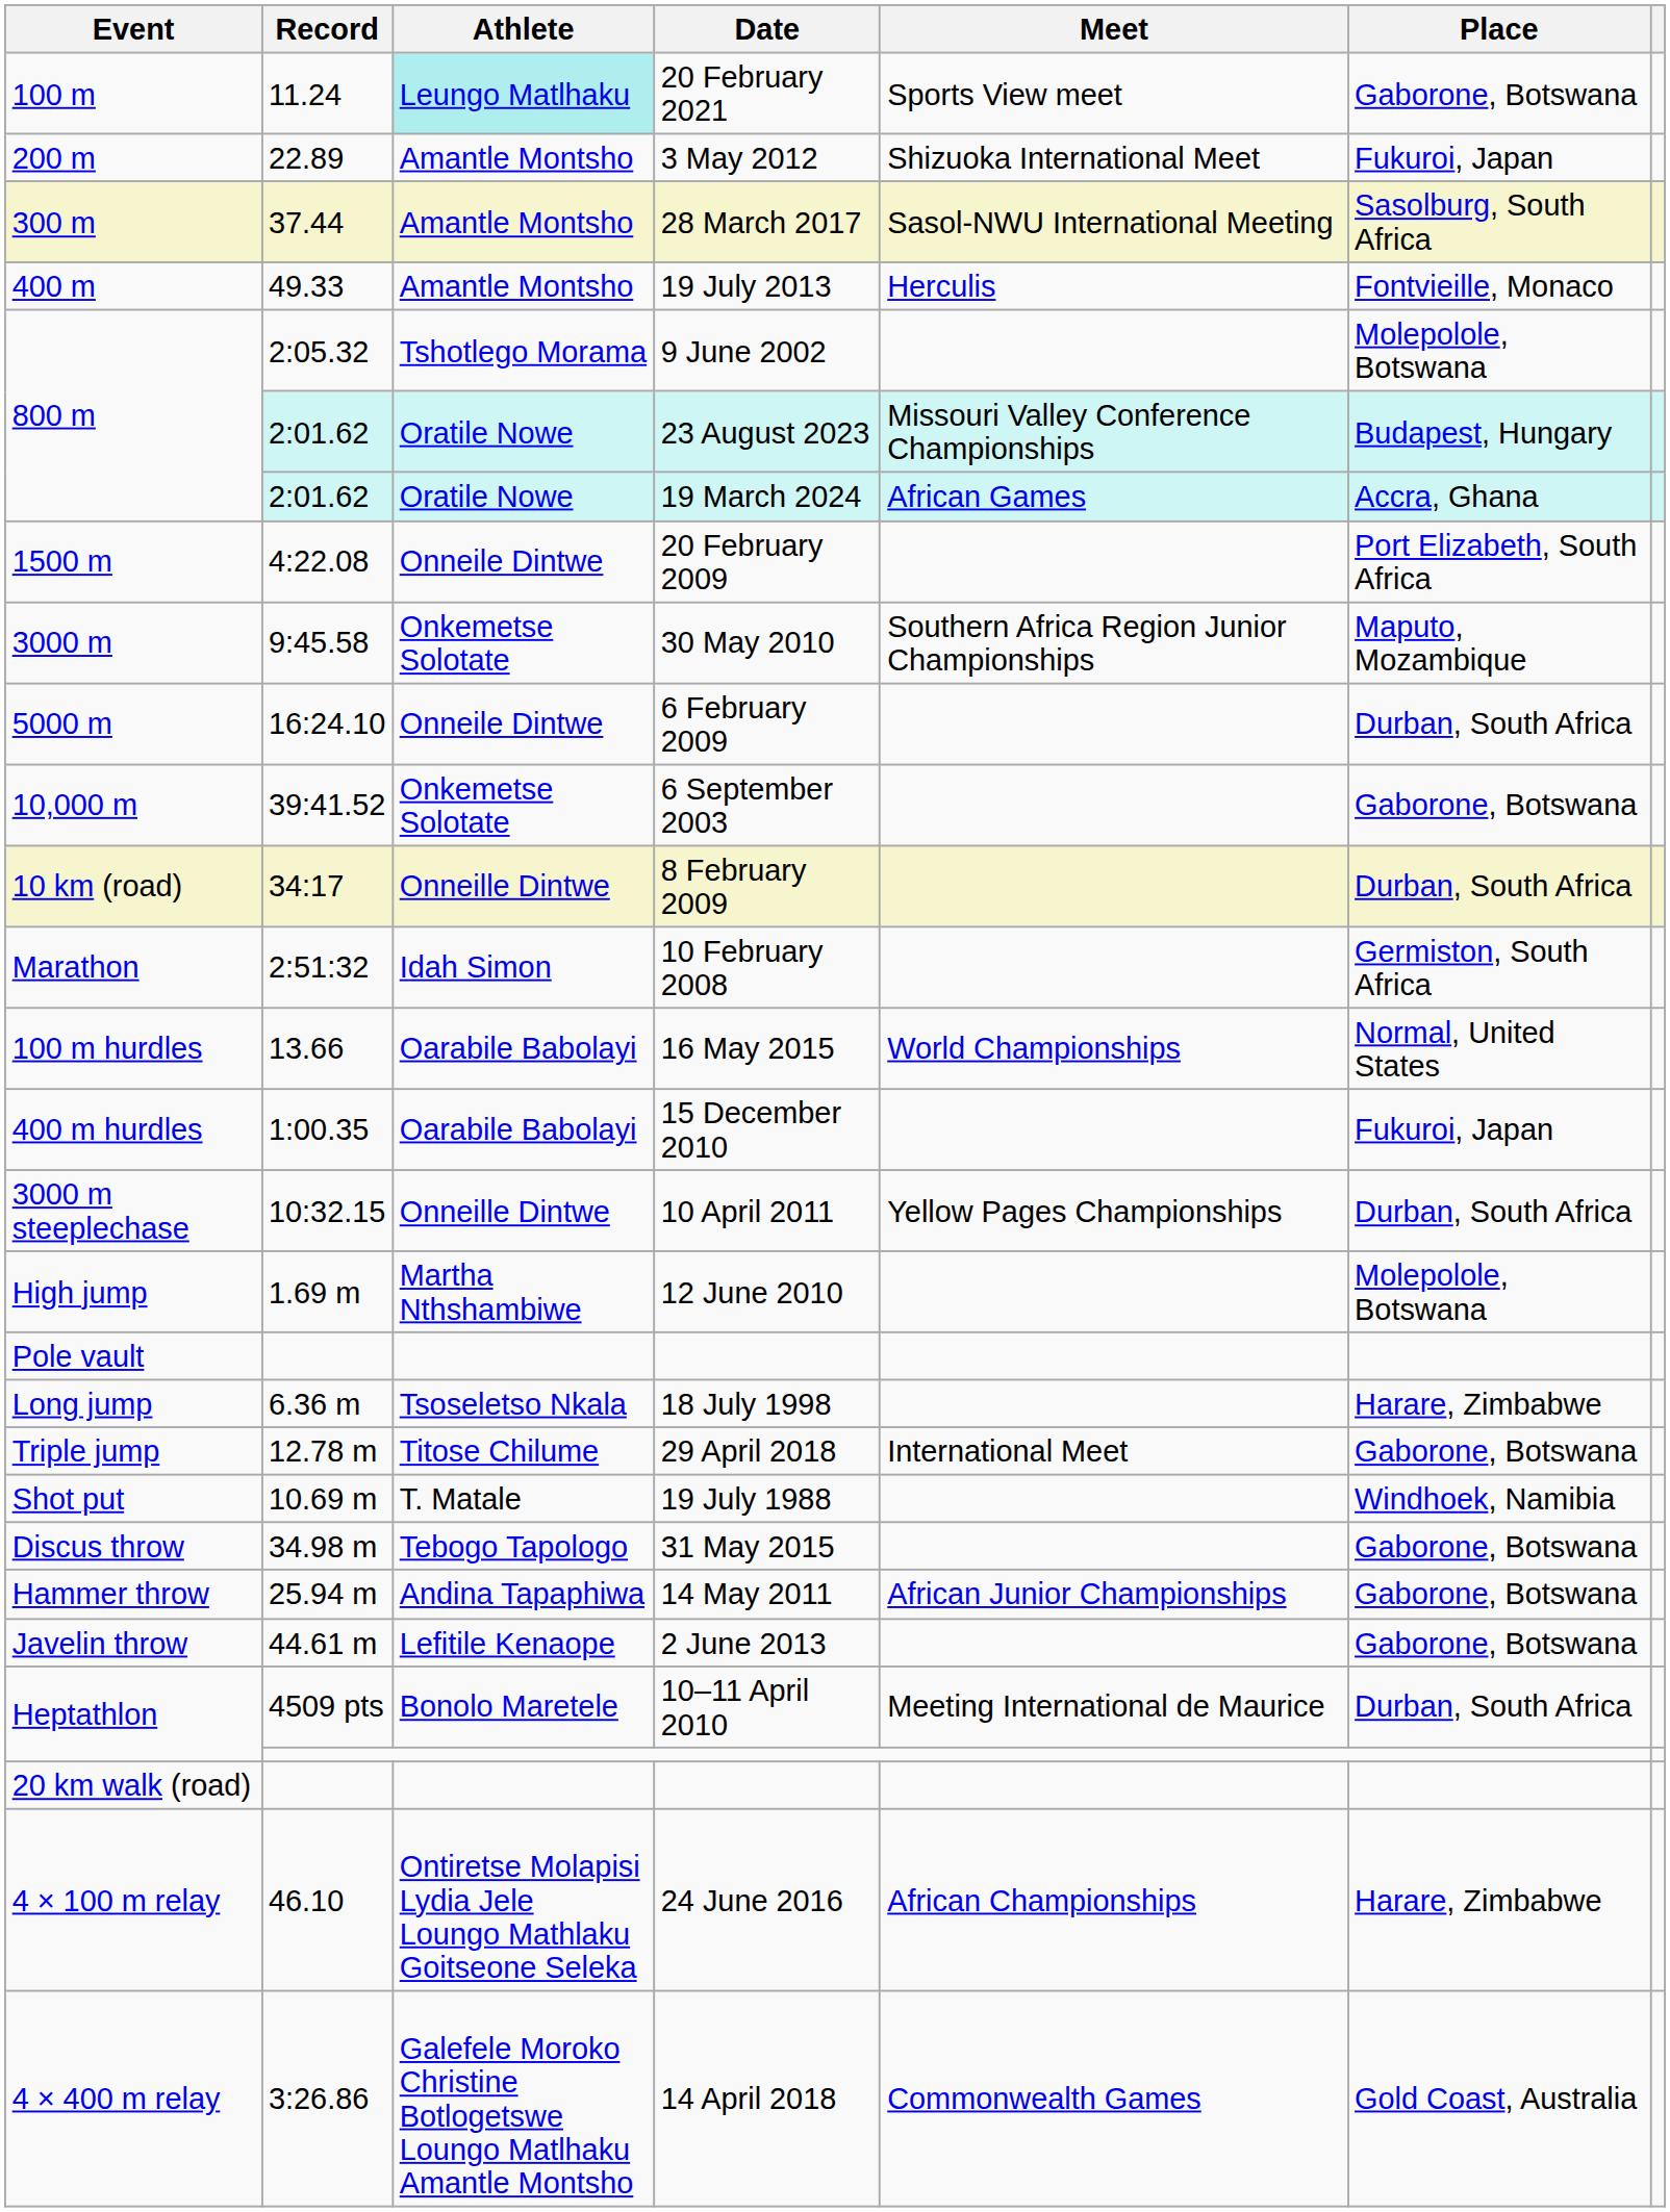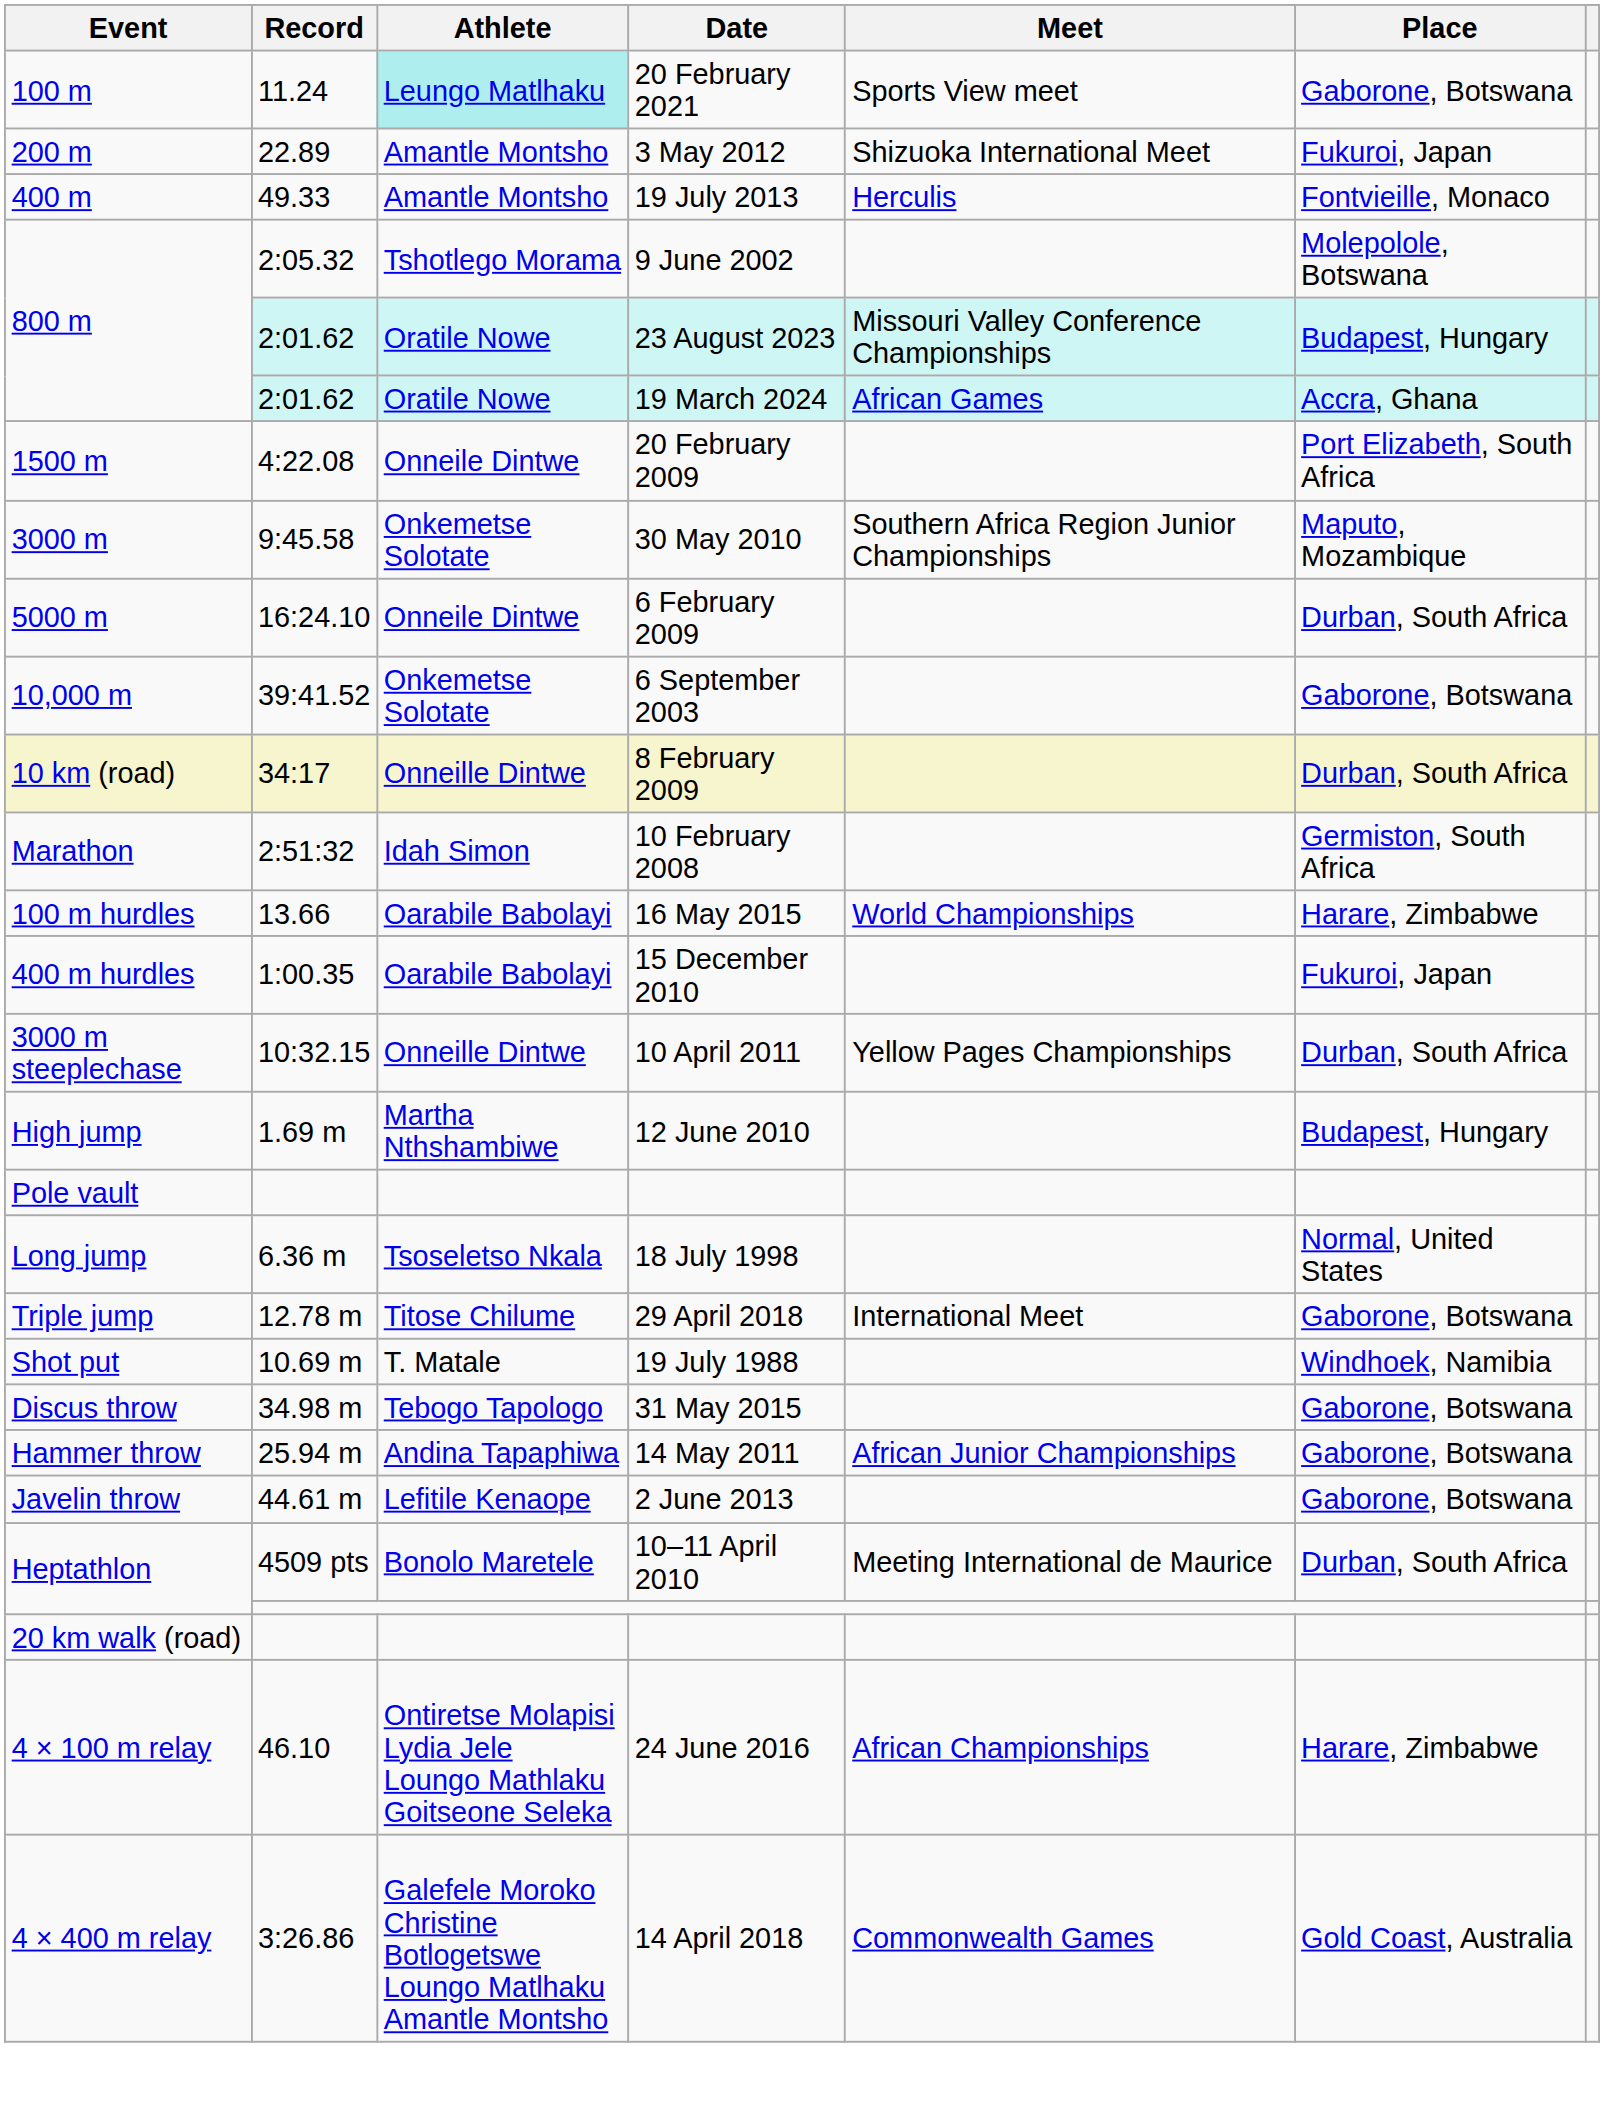 <table class="wikitable" style="font-size:95%; width: 95%;">
 <tr>
 <th>Event</th>
 <th>Record</th>
 <th>Athlete</th>
 <th>Date</th>
 <th>Meet</th>
 <th>Place</th>
 <th></th>
 </tr>
 <tr>
 <td><a href='#'>100 m</a></td>
 <td>11.24  </td>
 <td style="background: paleturquoise;"><a href='#'>Leungo Matlhaku</a></td>
 <td>20 February 2021</td>
 <td>Sports View meet</td>
 <td><a href='#'>Gaborone</a>, Botswana</td>
 <td></td>
 </tr>
 <tr>
 <td><a href='#'>200 m</a></td>
 <td>22.89 </td>
 <td><a href='#'>Amantle Montsho</a></td>
 <td>3 May 2012</td>
 <td>Shizuoka International Meet</td>
 <td><a href='#'>Fukuroi</a>, Japan</td>
-<td></td>
-</tr>
-<tr style="background:#f6F5CE;">
-<td><a href='#'>300 m</a></td>
-<td>37.44</td>
-<td><a href='#'>Amantle Montsho</a></td>
-<td>28 March 2017</td>
-<td>Sasol-NWU International Meeting</td>
-<td><a href='#'>Sasolburg</a>, South Africa</td>
 <td></td>
 </tr>
 <tr>
 <td><a href='#'>400 m</a></td>
 <td>49.33</td>
 <td><a href='#'>Amantle Montsho</a></td>
 <td>19 July 2013</td>
 <td><a href='#'>Herculis</a></td>
 <td><a href='#'>Fontvieille</a>, Monaco</td>
 <td></td>
 </tr>
 <tr>
 <td rowspan=3><a href='#'>800 m</a></td>
 <td>2:05.32</td>
 <td><a href='#'>Tshotlego Morama</a></td>
 <td>9 June 2002</td>
 <td></td>
 <td><a href='#'>Molepolole</a>, Botswana</td>
 <td></td>
 </tr>
 <tr bgcolor=#CEF6F5>
 <td>2:01.62</td>
 <td><a href='#'>Oratile Nowe</a></td>
 <td>23 August 2023</td>
 <td>Missouri Valley Conference Championships</td>
 <td><a href='#'>Budapest</a>, Hungary</td>
 <td></td>
 </tr>
 <tr bgcolor="#CEF6F5">
 <td>2:01.62</td>
 <td><a href='#'>Oratile Nowe</a></td>
 <td>19 March 2024</td>
 <td><a href='#'>African Games</a></td>
 <td><a href='#'>Accra</a>, Ghana</td>
 <td></td>
 </tr>
 <tr>
 <td><a href='#'>1500 m</a></td>
 <td>4:22.08</td>
 <td><a href='#'>Onneile Dintwe</a></td>
 <td>20 February 2009</td>
 <td></td>
 <td><a href='#'>Port Elizabeth</a>, South Africa</td>
 <td></td>
 </tr>
 <tr>
 <td><a href='#'>3000 m</a></td>
 <td>9:45.58</td>
 <td><a href='#'>Onkemetse Solotate</a></td>
 <td>30 May 2010</td>
 <td>Southern Africa Region Junior Championships</td>
 <td><a href='#'>Maputo</a>, Mozambique</td>
 <td></td>
 </tr>
 <tr>
 <td><a href='#'>5000 m</a></td>
 <td>16:24.10</td>
 <td><a href='#'>Onneile Dintwe</a></td>
 <td>6 February 2009</td>
 <td></td>
 <td><a href='#'>Durban</a>, South Africa</td>
 <td></td>
 </tr>
 <tr>
 <td><a href='#'>10,000 m</a></td>
 <td>39:41.52</td>
 <td><a href='#'>Onkemetse Solotate</a></td>
 <td>6 September 2003</td>
 <td></td>
 <td><a href='#'>Gaborone</a>, Botswana</td>
 <td></td>
 </tr>
 <tr style="background:#f6F5CE;">
 <td><a href='#'>10 km</a> (road)</td>
 <td>34:17</td>
 <td><a href='#'>Onneille Dintwe</a></td>
 <td>8 February 2009</td>
 <td></td>
 <td><a href='#'>Durban</a>, South Africa</td>
 <td></td>
 </tr>
 <tr>
 <td><a href='#'>Marathon</a></td>
 <td>2:51:32</td>
 <td><a href='#'>Idah Simon</a></td>
 <td>10 February 2008</td>
 <td></td>
 <td><a href='#'>Germiston</a>, South Africa</td>
 <td></td>
 </tr>
 <tr>
 <td><a href='#'>100 m hurdles</a></td>
 <td>13.66 </td>
 <td><a href='#'>Oarabile Babolayi</a></td>
 <td>16 May 2015</td>
 <td><a href='#'>World Championships</a></td>
-<td><a href='#'>Normal</a>, United States</td>
+<td><a href='#'>Harare</a>, Zimbabwe</td>
 <td></td>
 </tr>
 <tr>
 <td><a href='#'>400 m hurdles</a></td>
 <td>1:00.35</td>
 <td><a href='#'>Oarabile Babolayi</a></td>
 <td>15 December 2010</td>
 <td></td>
 <td><a href='#'>Fukuroi</a>, Japan</td>
 <td></td>
 </tr>
 <tr>
 <td><a href='#'>3000 m steeplechase</a></td>
 <td>10:32.15</td>
 <td><a href='#'>Onneille Dintwe</a></td>
 <td>10 April 2011</td>
 <td>Yellow Pages Championships</td>
 <td><a href='#'>Durban</a>, South Africa</td>
 <td></td>
 </tr>
 <tr>
 <td><a href='#'>High jump</a></td>
 <td>1.69 m</td>
 <td><a href='#'>Martha Nthshambiwe</a></td>
 <td>12 June 2010</td>
 <td></td>
-<td><a href='#'>Molepolole</a>, Botswana</td>
+<td><a href='#'>Budapest</a>, Hungary</td>
 <td></td>
 </tr>
 <tr>
 <td><a href='#'>Pole vault</a></td>
 <td></td>
 <td></td>
 <td></td>
 <td></td>
 <td></td>
 <td></td>
 </tr>
 <tr>
 <td><a href='#'>Long jump</a></td>
 <td>6.36 m</td>
 <td><a href='#'>Tsoseletso Nkala</a></td>
 <td>18 July 1998</td>
 <td></td>
-<td><a href='#'>Harare</a>, Zimbabwe</td>
+<td><a href='#'>Normal</a>, United States</td>
 <td></td>
 </tr>
 <tr>
 <td><a href='#'>Triple jump</a></td>
 <td>12.78 m  </td>
 <td><a href='#'>Titose Chilume</a></td>
 <td>29 April 2018</td>
 <td>International Meet</td>
 <td><a href='#'>Gaborone</a>, Botswana</td>
 <td></td>
 </tr>
 <tr>
 <td><a href='#'>Shot put</a></td>
 <td>10.69 m </td>
 <td>T. Matale</td>
 <td>19 July 1988</td>
 <td></td>
 <td><a href='#'>Windhoek</a>, Namibia</td>
 <td></td>
 </tr>
 <tr>
 <td><a href='#'>Discus throw</a></td>
 <td>34.98 m </td>
 <td><a href='#'>Tebogo Tapologo</a></td>
 <td>31 May 2015</td>
 <td></td>
 <td><a href='#'>Gaborone</a>, Botswana</td>
 <td></td>
 </tr>
 <tr>
 <td><a href='#'>Hammer throw</a></td>
 <td>25.94 m </td>
 <td><a href='#'>Andina Tapaphiwa</a></td>
 <td>14 May 2011</td>
 <td><a href='#'>African Junior Championships</a></td>
 <td><a href='#'>Gaborone</a>, Botswana</td>
 <td></td>
 </tr>
 <tr>
 <td><a href='#'>Javelin throw</a></td>
 <td>44.61 m </td>
 <td><a href='#'>Lefitile Kenaope</a></td>
 <td>2 June 2013</td>
 <td></td>
 <td><a href='#'>Gaborone</a>, Botswana</td>
 <td></td>
 </tr>
 <tr>
 <td rowspan=2><a href='#'>Heptathlon</a></td>
 <td>4509 pts</td>
 <td><a href='#'>Bonolo Maretele</a></td>
 <td>10–11 April 2010</td>
 <td>Meeting International de Maurice</td>
 <td><a href='#'>Durban</a>, South Africa</td>
 <td></td>
 </tr>
 <tr>
 <td colspan=5></td>
 <td></td>
 </tr>
 <tr>
 <td><a href='#'>20 km walk</a> (road)</td>
 <td></td>
 <td></td>
 <td></td>
 <td></td>
 <td></td>
 <td></td>
 </tr>
 <tr>
 <td><a href='#'>4 × 100 m relay</a></td>
 <td>46.10</td>
 <td><br><a href='#'>Ontiretse Molapisi</a><br><a href='#'>Lydia Jele</a><br><a href='#'>Loungo Mathlaku</a><br><a href='#'>Goitseone Seleka</a></td>
 <td>24 June 2016</td>
 <td><a href='#'>African Championships</a></td>
 <td><a href='#'>Harare</a>, Zimbabwe</td>
 <td></td>
 </tr>
 <tr>
 <td><a href='#'>4 × 400 m relay</a></td>
 <td>3:26.86</td>
 <td><br><a href='#'>Galefele Moroko</a><br><a href='#'>Christine Botlogetswe</a><br><a href='#'>Loungo Matlhaku</a><br><a href='#'>Amantle Montsho</a></td>
 <td>14 April 2018</td>
 <td><a href='#'>Commonwealth Games</a></td>
 <td><a href='#'>Gold Coast</a>, Australia</td>
 <td></td>
 </tr>
 </table>
